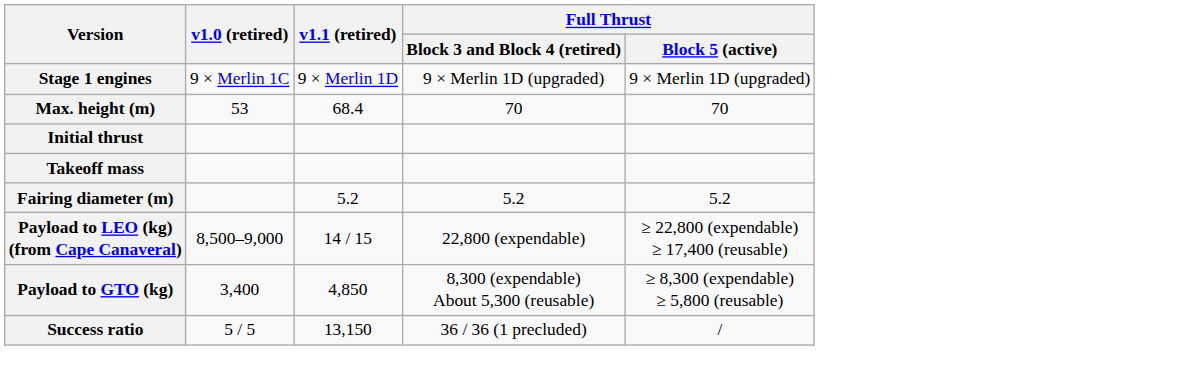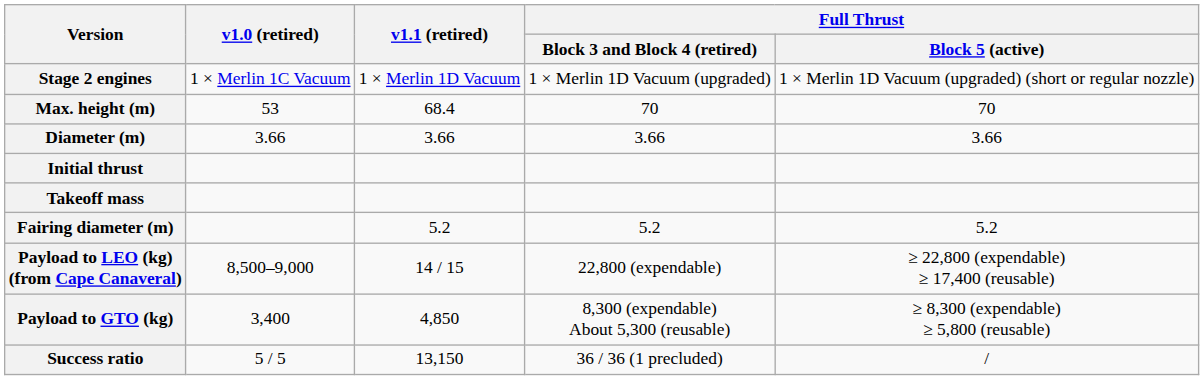 <table class="wikitable" style="font-size:small; text-align:center;">
 <tr>
 <th rowspan="2">Version</th>
 <th rowspan="2"><a href='#'>v1.0</a> (retired)</th>
 <th rowspan="2"><a href='#'>v1.1</a> (retired)</th>
 <th colspan="2"><a href='#'>Full Thrust</a></th>
 </tr>
 <tr>
 <th>Block 3 and Block 4 (retired)</th>
 <th><a href='#'>Block 5</a> (active)</th>
 </tr>
 <tr>
-<th>Stage 1 engines</th>
-<td>9 × <a href='#'>Merlin 1C</a></td>
-<td>9 × <a href='#'>Merlin 1D</a></td>
-<td>9 × Merlin 1D (upgraded)</td>
-<td>9 × Merlin 1D (upgraded)</td>
+<th>Stage 2 engines</th>
+<td>1 × <a href='#'>Merlin 1C Vacuum</a></td>
+<td>1 × <a href='#'>Merlin 1D Vacuum</a></td>
+<td>1 × Merlin 1D Vacuum (upgraded)</td>
+<td>1 × Merlin 1D Vacuum (upgraded) (short or regular nozzle)</td>
 </tr>
 <tr>
 <th>Max. height (m)</th>
 <td>53</td>
 <td>68.4</td>
 <td>70</td>
 <td>70</td>
+</tr>
+<tr>
+<th>Diameter (m)</th>
+<td>3.66</td>
+<td>3.66</td>
+<td>3.66</td>
+<td>3.66</td>
 </tr>
 <tr>
 <th>Initial thrust</th>
 <td></td>
 <td></td>
 <td><br></td>
 <td></td>
 </tr>
 <tr>
 <th>Takeoff mass</th>
 <td></td>
 <td></td>
 <td></td>
 <td></td>
 </tr>
 <tr>
 <th>Fairing diameter (m)</th>
 <td></td>
 <td>5.2</td>
 <td>5.2</td>
 <td>5.2</td>
 </tr>
 <tr>
 <th>Payload to <a href='#'>LEO</a> (kg)<br>(from <a href='#'>Cape Canaveral</a>)</th>
 <td>8,500–9,000</td>
 <td>14 / 15</td>
 <td>22,800 (expendable)</td>
 <td>≥ 22,800 (expendable)<br>≥ 17,400 (reusable)</td>
 </tr>
 <tr>
 <th>Payload to <a href='#'>GTO</a> (kg)</th>
 <td>3,400</td>
 <td>4,850</td>
 <td>8,300 (expendable)<br>About 5,300 (reusable)</td>
 <td>≥ 8,300 (expendable)<br>≥ 5,800 (reusable)</td>
 </tr>
 <tr>
 <th>Success ratio</th>
 <td>5 / 5</td>
 <td>13,150</td>
 <td>36 / 36 (1 precluded)</td>
 <td> / </td>
 </tr>
 </table>
